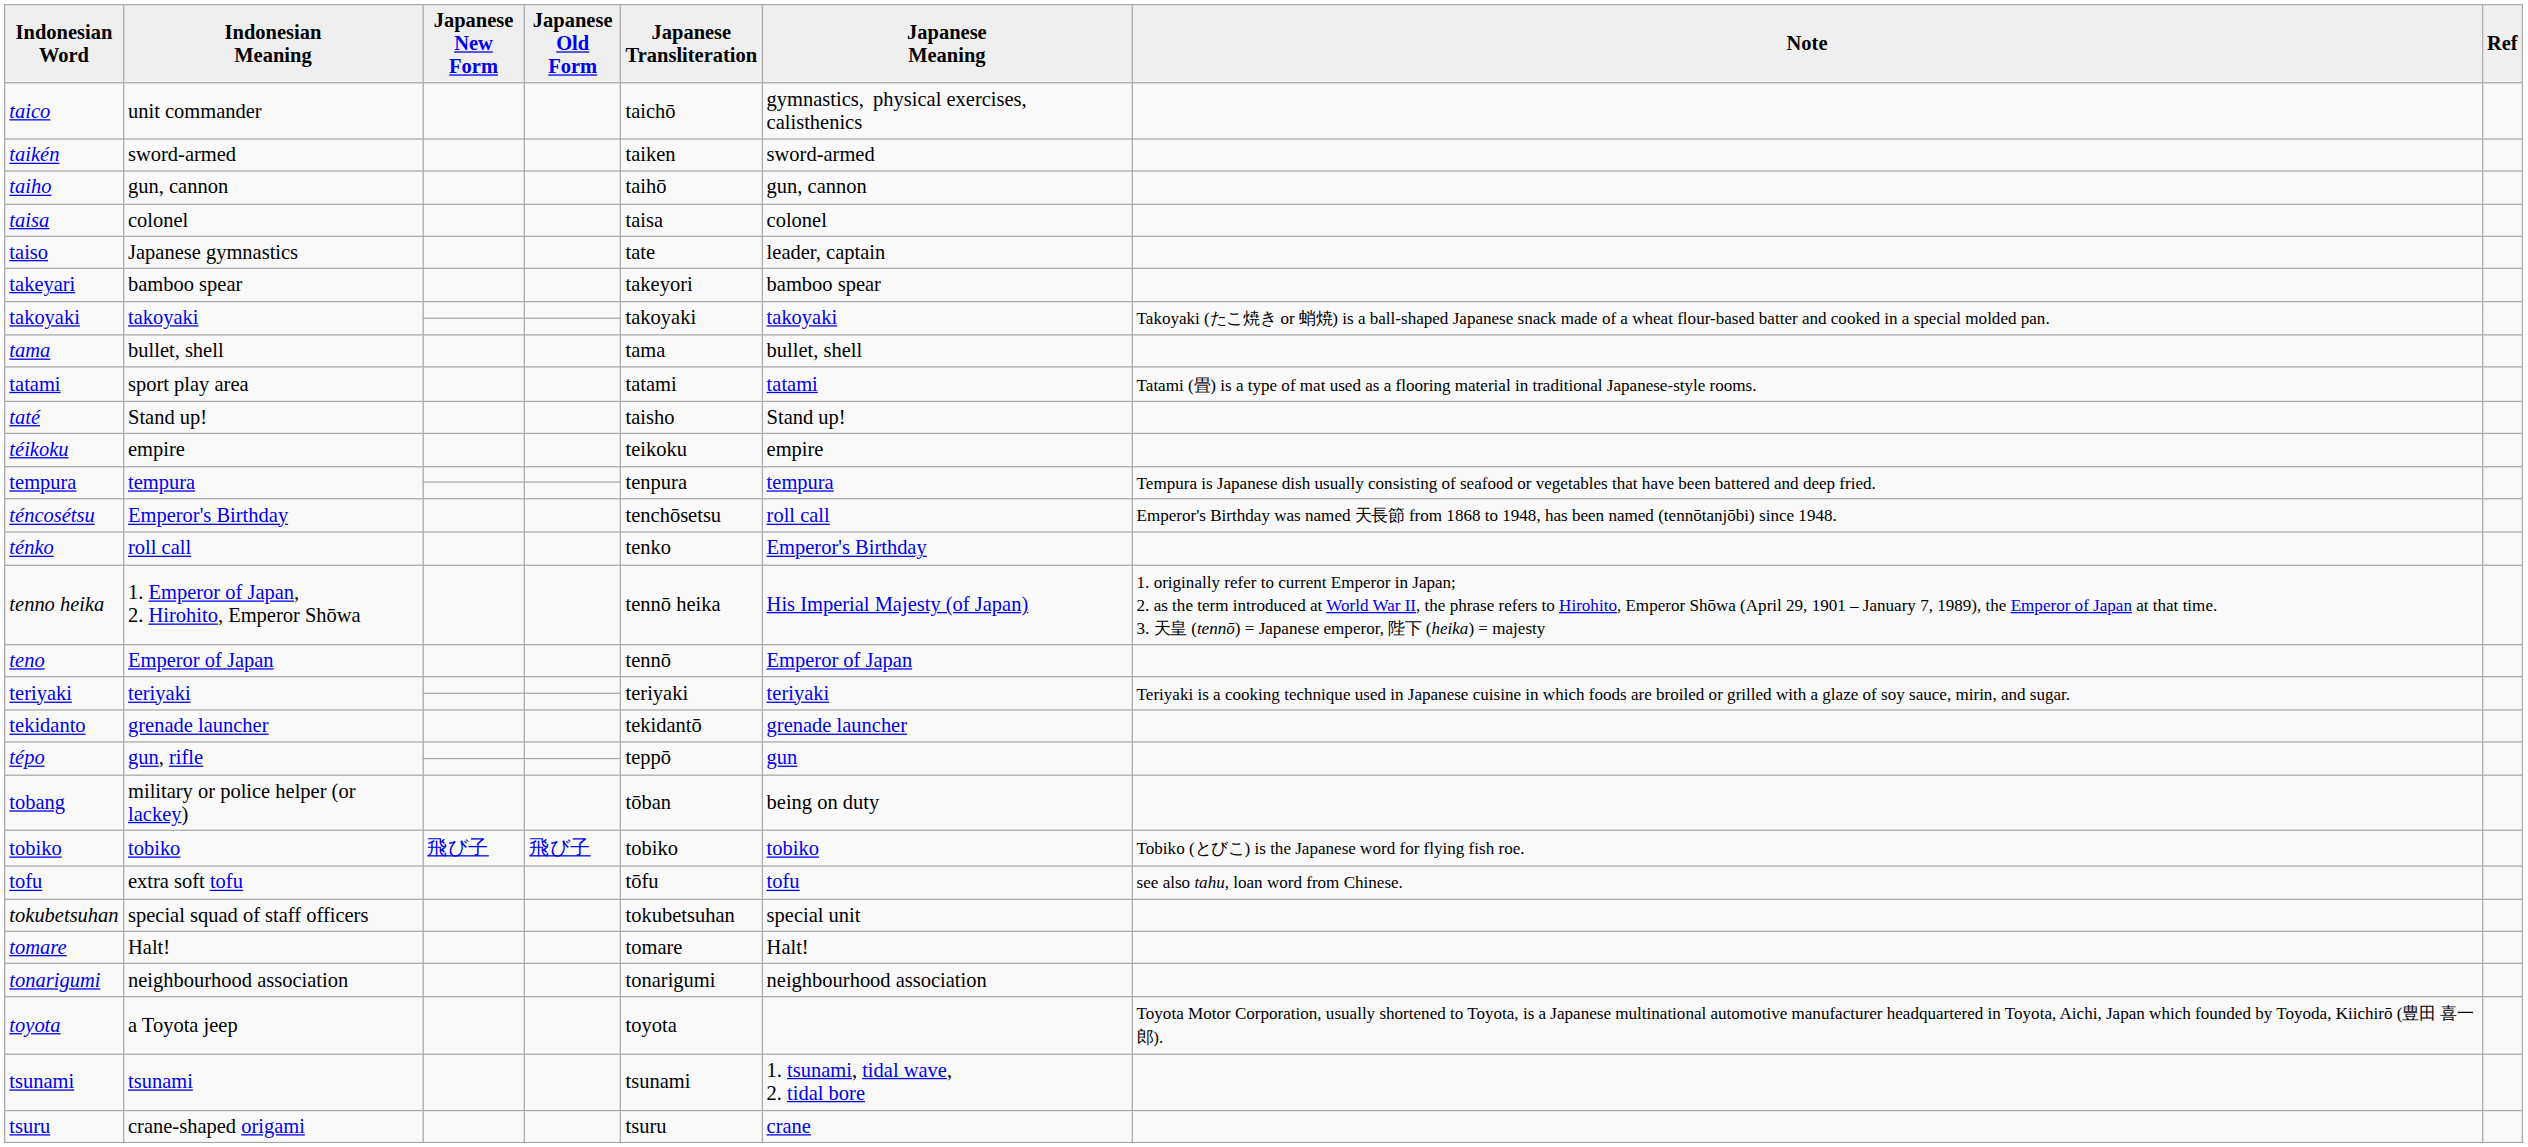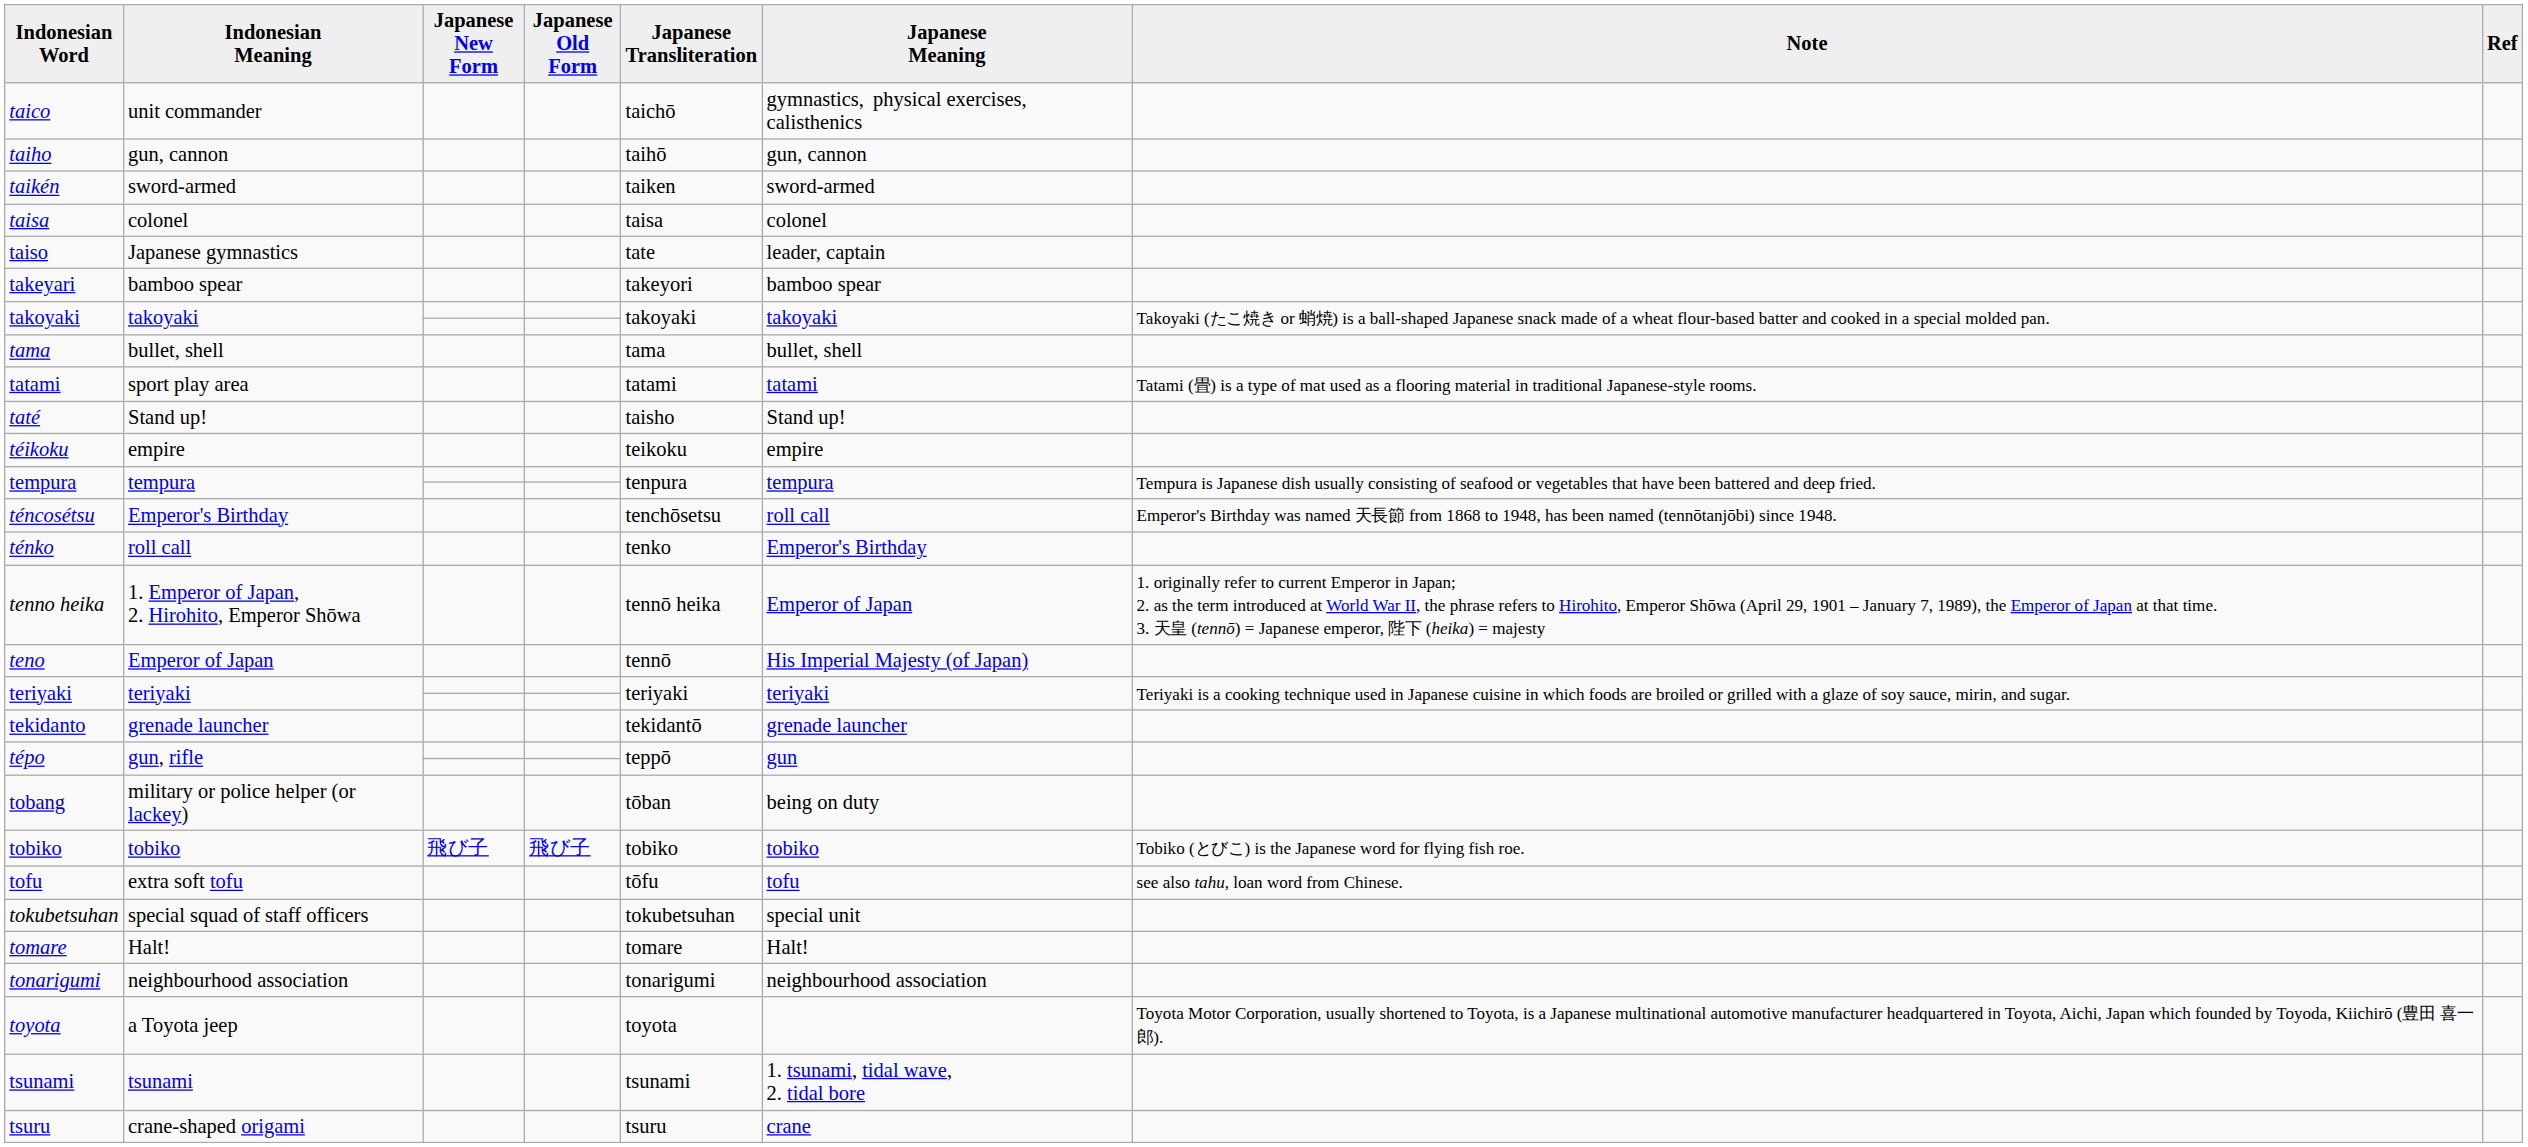 <table class="wikitable">
 <tr>
 <th style="background:#efefef;">Indonesian <br>Word</th>
 <th style="background:#efefef;">Indonesian <br>Meaning</th>
 <th style="background:#efefef;">Japanese <br><a href='#'>New Form</a></th>
 <th style="background:#efefef;">Japanese <br><a href='#'>Old Form</a></th>
 <th style="background:#efefef;">Japanese <br>Transliteration</th>
 <th style="background:#efefef;">Japanese <br>Meaning</th>
 <th style="background:#efefef;">Note</th>
 <th style="background:#efefef;">Ref</th>
 </tr>
 <tr>
 <td><em><a href='#'>taico</a></em></td>
 <td>unit commander</td>
 <td></td>
 <td></td>
 <td>taichō</td>
 <td>gymnastics,  physical exercises,  calisthenics</td>
 <td><small></small></td>
 <td></td>
 </tr>
 <tr>
+<td><em><a href='#'>taiho</a></em></td>
+<td>gun, cannon</td>
+<td></td>
+<td></td>
+<td>taihō</td>
+<td>gun, cannon</td>
+<td><small></small></td>
+<td></td>
+</tr>
+<tr>
 <td><em><a href='#'>taikén</a></em></td>
 <td>sword-armed</td>
 <td></td>
 <td></td>
 <td>taiken</td>
 <td>sword-armed</td>
-<td><small></small></td>
-<td></td>
-</tr>
-<tr>
-<td><em><a href='#'>taiho</a></em></td>
-<td>gun, cannon</td>
-<td></td>
-<td></td>
-<td>taihō</td>
-<td>gun, cannon</td>
 <td><small></small></td>
 <td></td>
 </tr>
 <tr>
 <td><em><a href='#'>taisa</a></em></td>
 <td>colonel</td>
 <td></td>
 <td></td>
 <td>taisa</td>
 <td>colonel</td>
 <td><small></small></td>
 <td></td>
 </tr>
 <tr>
 <td><a href='#'>taiso</a></td>
 <td>Japanese gymnastics</td>
 <td></td>
 <td></td>
 <td>tate</td>
 <td>leader, captain</td>
 <td><small></small></td>
 <td></td>
 </tr>
 <tr>
 <td><a href='#'>takeyari</a></td>
 <td>bamboo spear</td>
 <td></td>
 <td></td>
 <td>takeyori</td>
 <td>bamboo spear</td>
 <td><small></small></td>
 <td></td>
 </tr>
 <tr>
 <td rowspan="2"><a href='#'>takoyaki</a></td>
 <td rowspan="2"><a href='#'>takoyaki</a></td>
 <td></td>
 <td></td>
 <td rowspan="2">takoyaki</td>
 <td rowspan="2"><a href='#'>takoyaki</a></td>
 <td rowspan="2"><small>Takoyaki (たこ焼き or 蛸焼) is a ball-shaped Japanese snack made of a wheat flour-based batter and cooked in a special molded pan.</small></td>
 <td rowspan="2"></td>
 </tr>
 <tr>
 <td></td>
 <td></td>
 </tr>
 <tr>
 <td><em><a href='#'>tama</a></em></td>
 <td>bullet, shell</td>
 <td></td>
 <td></td>
 <td>tama</td>
 <td>bullet, shell</td>
 <td><small></small></td>
 <td></td>
 </tr>
 <tr>
 <td><a href='#'>tatami</a></td>
 <td>sport play area</td>
 <td></td>
 <td></td>
 <td>tatami</td>
 <td><a href='#'>tatami</a></td>
 <td><small>Tatami (畳) is a type of mat used as a flooring material in traditional Japanese-style rooms.</small></td>
 <td></td>
 </tr>
 <tr>
 <td><em><a href='#'>taté</a></em></td>
 <td>Stand up!</td>
 <td></td>
 <td></td>
 <td>taisho</td>
 <td>Stand up!</td>
 <td><small></small></td>
 <td></td>
 </tr>
 <tr>
 <td><em><a href='#'>téikoku</a></em></td>
 <td>empire</td>
 <td></td>
 <td></td>
 <td>teikoku</td>
 <td>empire</td>
 <td><small></small></td>
 <td></td>
 </tr>
 <tr>
 <td rowspan="2"><a href='#'>tempura</a></td>
 <td rowspan="2"><a href='#'>tempura</a></td>
 <td></td>
 <td></td>
 <td rowspan="2">tenpura</td>
 <td rowspan="2"><a href='#'>tempura</a></td>
 <td rowspan="2"><small>Tempura is Japanese dish usually consisting of seafood or vegetables that have been battered and deep fried.</small></td>
 <td rowspan="2"></td>
 </tr>
 <tr>
 <td></td>
 <td></td>
 </tr>
 <tr>
 <td><em><a href='#'>téncosétsu</a></em></td>
 <td><a href='#'>Emperor's Birthday</a></td>
 <td></td>
 <td></td>
 <td>tenchōsetsu</td>
 <td><a href='#'>roll call</a></td>
 <td><small>Emperor's Birthday was named 天長節 from 1868 to 1948, has been named  (tennōtanjōbi) since 1948.</small></td>
 <td></td>
 </tr>
 <tr>
 <td><em><a href='#'>ténko</a></em></td>
 <td><a href='#'>roll call</a></td>
 <td></td>
 <td></td>
 <td>tenko</td>
 <td><a href='#'>Emperor's Birthday</a></td>
 <td><small></small></td>
 <td></td>
 </tr>
 <tr>
 <td><em>tenno heika</em></td>
 <td>1. <a href='#'>Emperor of Japan</a>, <br>2. <a href='#'>Hirohito</a>, Emperor Shōwa</td>
 <td></td>
 <td></td>
 <td>tennō heika</td>
-<td><a href='#'>His Imperial Majesty (of Japan)</a></td>
+<td><a href='#'>Emperor of Japan</a></td>
 <td><small>1. originally refer to current Emperor in Japan; <br>2. as the term introduced at <a href='#'>World War II</a>, the phrase refers to <a href='#'>Hirohito</a>, Emperor Shōwa (April 29, 1901 – January 7, 1989), the <a href='#'>Emperor of Japan</a> at that time. <br>3. 天皇 (<em>tennō</em>) = Japanese emperor, 陛下 (<em>heika</em>) = majesty</small></td>
 <td></td>
 </tr>
 <tr>
 <td><em><a href='#'>teno</a></em></td>
 <td><a href='#'>Emperor of Japan</a></td>
 <td></td>
 <td></td>
 <td>tennō</td>
-<td><a href='#'>Emperor of Japan</a></td>
+<td><a href='#'>His Imperial Majesty (of Japan)</a></td>
 <td><small></small></td>
 <td></td>
 </tr>
 <tr>
 <td rowspan="2"><a href='#'>teriyaki</a></td>
 <td rowspan="2"><a href='#'>teriyaki</a></td>
 <td></td>
 <td></td>
 <td rowspan="2">teriyaki</td>
 <td rowspan="2"><a href='#'>teriyaki</a></td>
 <td rowspan="2"><small>Teriyaki is a cooking technique used in Japanese cuisine in which foods are broiled or grilled with a glaze of soy sauce, mirin, and sugar.</small></td>
 <td rowspan="2"></td>
 </tr>
 <tr>
 <td></td>
 <td></td>
 </tr>
 <tr>
 <td><a href='#'>tekidanto</a></td>
 <td><a href='#'>grenade launcher</a></td>
 <td></td>
 <td></td>
 <td>tekidantō</td>
 <td><a href='#'>grenade launcher</a></td>
 <td><small></small></td>
 <td></td>
 </tr>
 <tr>
 <td rowspan="2"><em><a href='#'>tépo</a></em></td>
 <td rowspan="2"><a href='#'>gun</a>, <a href='#'>rifle</a></td>
 <td></td>
 <td></td>
 <td rowspan="2">teppō</td>
 <td rowspan="2"><a href='#'>gun</a></td>
 <td rowspan="2"></td>
 <td rowspan="2"></td>
 </tr>
 <tr>
 <td></td>
 <td></td>
 </tr>
 <tr>
 <td><a href='#'>tobang</a></td>
 <td>military or police helper (or <a href='#'>lackey</a>)</td>
 <td></td>
 <td></td>
 <td>tōban</td>
 <td>being on duty</td>
 <td><small></small></td>
 <td></td>
 </tr>
 <tr>
 <td><a href='#'>tobiko</a></td>
 <td><a href='#'>tobiko</a></td>
 <td><a href='#'>飛び子</a></td>
 <td><a href='#'>飛び子</a></td>
 <td>tobiko</td>
 <td><a href='#'>tobiko</a></td>
 <td><small>Tobiko (とびこ) is the Japanese word for flying fish roe.</small></td>
 <td></td>
 </tr>
 <tr>
 <td><a href='#'>tofu</a></td>
 <td>extra soft <a href='#'>tofu</a></td>
 <td></td>
 <td></td>
 <td>tōfu</td>
 <td><a href='#'>tofu</a></td>
 <td><small>see also <em>tahu</em>, loan word from Chinese.</small></td>
 <td></td>
 </tr>
 <tr>
 <td><em>tokubetsuhan</em></td>
 <td>special squad of staff officers</td>
 <td></td>
 <td></td>
 <td>tokubetsuhan</td>
 <td>special unit</td>
 <td><small></small></td>
 <td></td>
 </tr>
 <tr>
 <td><em><a href='#'>tomare</a></em></td>
 <td>Halt!</td>
 <td></td>
 <td></td>
 <td>tomare</td>
 <td>Halt!</td>
 <td><small></small></td>
 <td></td>
 </tr>
 <tr>
 <td><em><a href='#'>tonarigumi</a></em></td>
 <td>neighbourhood association</td>
 <td></td>
 <td></td>
 <td>tonarigumi</td>
 <td>neighbourhood association</td>
 <td><small></small></td>
 <td></td>
 </tr>
 <tr>
 <td><em><a href='#'>toyota</a></em></td>
 <td>a Toyota jeep</td>
 <td></td>
 <td></td>
 <td>toyota</td>
 <td></td>
 <td><small>Toyota Motor Corporation, usually shortened to Toyota, is a Japanese multinational automotive manufacturer headquartered in Toyota, Aichi, Japan which founded by Toyoda, Kiichirō (豊田 喜一郎).</small></td>
 <td></td>
 </tr>
 <tr>
 <td><a href='#'>tsunami</a></td>
 <td><a href='#'>tsunami</a></td>
 <td></td>
 <td></td>
 <td>tsunami</td>
 <td>1. <a href='#'>tsunami</a>, <a href='#'>tidal wave</a>, <br>2. <a href='#'>tidal bore</a></td>
 <td><small></small></td>
 <td></td>
 </tr>
 <tr>
 <td><a href='#'>tsuru</a></td>
 <td>crane-shaped <a href='#'>origami</a></td>
 <td></td>
 <td></td>
 <td>tsuru</td>
 <td><a href='#'>crane</a></td>
 <td><small></small></td>
 <td></td>
 </tr>
 <tr>
 </tr>
 </table>
